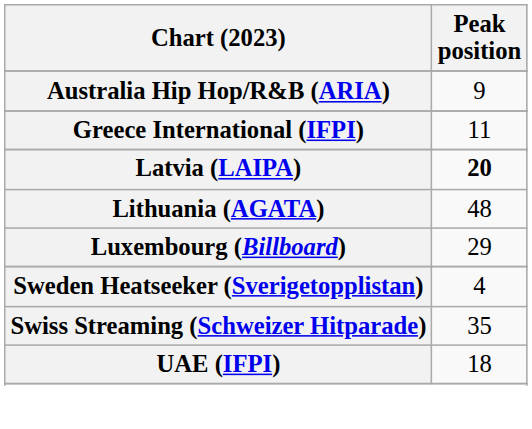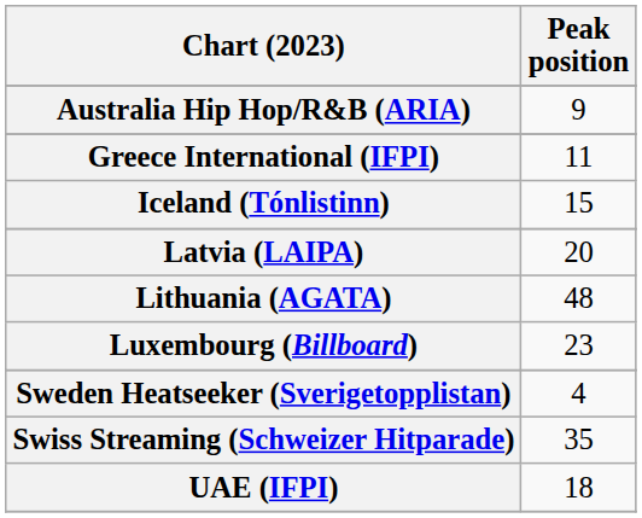 <table class="wikitable sortable plainrowheaders" style="text-align:center">
 <tr>
 <th scope="col">Chart (2023)</th>
 <th scope="col">Peak<br>position</th>
 </tr>
 <tr>
 </tr>
 <tr>
 <th scope="row">Australia Hip Hop/R&B (<a href='#'>ARIA</a>)</th>
 <td>9</td>
 </tr>
 <tr>
 </tr>
 <tr>
 </tr>
 <tr>
 </tr>
 <tr>
 <th scope="row">Greece International (<a href='#'>IFPI</a>)</th>
 <td>11</td>
 </tr>
 <tr>
+<th scope="row">Iceland (<a href='#'>Tónlistinn</a>)</th>
+<td>15</td>
+</tr>
+<tr>
 </tr>
 <tr>
 <th scope="row">Latvia (<a href='#'>LAIPA</a>)</th>
-<td><strong>20</strong></td>
+<td>20</td>
 </tr>
 <tr>
 <th scope="row">Lithuania (<a href='#'>AGATA</a>)</th>
 <td>48</td>
 </tr>
 <tr>
 <th scope="row">Luxembourg (<em><a href='#'>Billboard</a></em>)</th>
-<td>29</td>
+<td>23</td>
 </tr>
 <tr>
 </tr>
 <tr>
 </tr>
 <tr>
 </tr>
 <tr>
 <th scope="row">Sweden Heatseeker (<a href='#'>Sverigetopplistan</a>)</th>
 <td>4</td>
 </tr>
 <tr>
 <th scope="row">Swiss Streaming (<a href='#'>Schweizer Hitparade</a>)</th>
 <td>35</td>
 </tr>
 <tr>
 <th scope="row">UAE (<a href='#'>IFPI</a>)</th>
 <td>18</td>
 </tr>
 <tr>
 </tr>
 <tr>
 </tr>
 <tr>
 </tr>
 </table>
